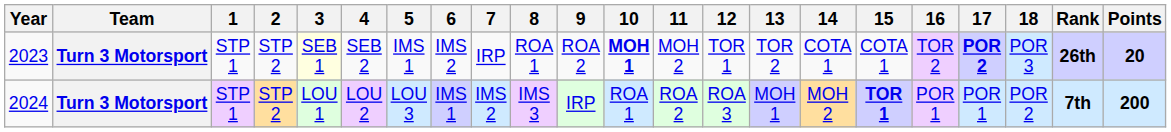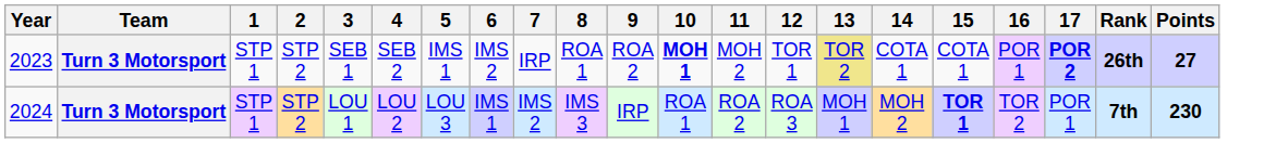 <table class="wikitable" style="text-align:center; font-size:85%">
 <tr>
 <th>Year</th>
 <th>Team</th>
 <th>1</th>
 <th>2</th>
 <th>3</th>
 <th>4</th>
 <th>5</th>
 <th>6</th>
 <th>7</th>
 <th>8</th>
 <th>9</th>
 <th>10</th>
 <th>11</th>
 <th>12</th>
 <th>13</th>
 <th>14</th>
 <th>15</th>
 <th>16</th>
 <th>17</th>
-<th>18</th>
 <th>Rank</th>
 <th>Points</th>
 </tr>
 <tr>
 <td><a href='#'>2023</a></td>
 <th nowrap><a href='#'>Turn 3 Motorsport</a></th>
 <td><a href='#'>STP<br>1</a></td>
 <td><a href='#'>STP<br>2</a></td>
-<td style="background: lightyellow;"><a href='#'>SEB<br>1</a></td>
+<td><a href='#'>SEB<br>1</a></td>
 <td><a href='#'>SEB<br>2</a></td>
 <td><a href='#'>IMS<br>1</a></td>
 <td><a href='#'>IMS<br>2</a></td>
 <td><a href='#'>IRP</a></td>
 <td><a href='#'>ROA<br>1</a></td>
 <td><a href='#'>ROA<br>2</a></td>
 <td><strong><a href='#'>MOH<br>1</a></strong></td>
 <td><a href='#'>MOH<br>2</a></td>
 <td><a href='#'>TOR<br>1</a></td>
-<td><a href='#'>TOR<br>2</a></td>
+<td style="background: khaki;"><a href='#'>TOR<br>2</a></td>
 <td><a href='#'>COTA<br>1</a></td>
 <td><a href='#'>COTA<br>1</a></td>
-<td style="background:#EFCFFF;"><a href='#'>TOR<br>2</a><br></td>
+<td style="background:#EFCFFF;"><a href='#'>POR<br>1</a><br></td>
 <td style="background:#CFCFFF;"><strong><a href='#'>POR<br>2</a><br></strong></td>
-<td style="background:#CFEAFF;"><a href='#'>POR<br>3</a><br></td>
 <th style="background:#CFCFFF;">26th</th>
-<th style="background:#CFCFFF;">20</th>
+<th style="background:#CFCFFF;">27</th>
 </tr>
 <tr>
 <td><a href='#'>2024</a></td>
 <th nowrap><a href='#'>Turn 3 Motorsport</a></th>
 <td style="background:#EFCFFF;"><a href='#'>STP<br>1</a><br></td>
 <td style="background:#FFDF9F;"><a href='#'>STP<br>2</a><br></td>
 <td style="background:#DFFFDF;"><a href='#'>LOU<br>1</a><br></td>
 <td style="background:#EFCFFF;"><a href='#'>LOU<br>2</a><br></td>
 <td style="background:#CFEAFF;"><a href='#'>LOU<br>3</a><br></td>
 <td style="background:#CFCFFF;"><a href='#'>IMS<br>1</a><br></td>
 <td style="background:#CFEAFF;"><a href='#'>IMS<br>2</a><br></td>
 <td style="background:#EFCFFF;"><a href='#'>IMS<br>3</a><br></td>
 <td style="background:#DFFFDF;"><a href='#'>IRP</a><br></td>
 <td style="background:#CFEAFF;"><a href='#'>ROA<br>1</a><br></td>
 <td style="background:#DFFFDF;"><a href='#'>ROA<br>2</a><br></td>
 <td style="background:#DFFFDF;"><a href='#'>ROA<br>3</a><br></td>
 <td style="background:#CFCFFF;"><a href='#'>MOH<br>1</a><br></td>
 <td style="background:#FFDF9F;"><a href='#'>MOH<br>2</a><br></td>
 <td style="background:#CFCFFF;"><strong><a href='#'>TOR<br>1</a></strong><br></td>
-<td style="background:#EFCFFF;"><a href='#'>POR<br>1</a><br></td>
+<td style="background:#EFCFFF;"><a href='#'>TOR<br>2</a><br></td>
 <td style="background:#CFEAFF;"><a href='#'>POR<br>1</a><br></td>
-<td style="background:#CFEAFF;"><a href='#'>POR<br>2</a><br></td>
 <th style="background:#CFEAFF;">7th</th>
-<th style="background:#CFEAFF;">200</th>
+<th style="background:#CFEAFF;">230</th>
 </tr>
 </table>
